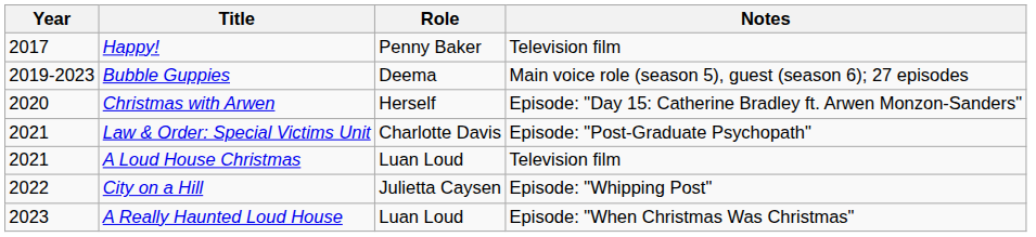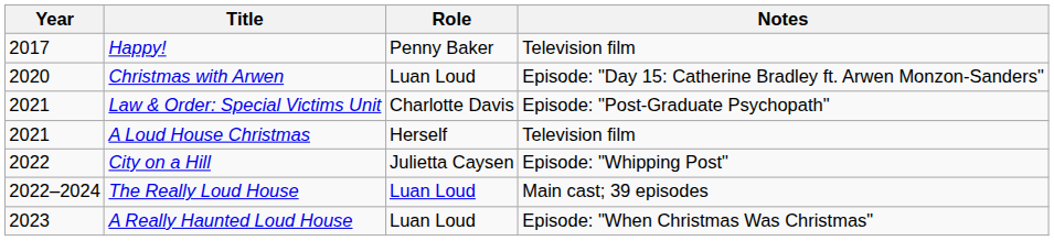 <table class="wikitable sortable">
 <tr>
 <th>Year</th>
 <th>Title</th>
 <th>Role</th>
 <th class="unsortable">Notes</th>
 </tr>
 <tr>
 <td>2017</td>
 <td><em><a href='#'>Happy!</a></em></td>
 <td>Penny Baker</td>
 <td>Television film</td>
 </tr>
 <tr>
-<td>2019-2023</td>
-<td><em><a href='#'>Bubble Guppies</a></em></td>
-<td>Deema</td>
-<td>Main voice role (season 5), guest (season 6); 27 episodes</td>
-</tr>
-<tr>
 <td>2020</td>
 <td><em><a href='#'>Christmas with Arwen</a></em></td>
-<td>Herself</td>
+<td>Luan Loud</td>
 <td>Episode: "Day 15: Catherine Bradley ft. Arwen Monzon-Sanders"</td>
 </tr>
 <tr>
 <td>2021</td>
 <td><em><a href='#'>Law & Order: Special Victims Unit</a></em></td>
 <td>Charlotte Davis</td>
 <td>Episode: "Post-Graduate Psychopath"</td>
 </tr>
 <tr>
 <td>2021</td>
 <td><em><a href='#'>A Loud House Christmas</a></em></td>
-<td>Luan Loud</td>
+<td>Herself</td>
 <td>Television film</td>
 </tr>
 <tr>
 <td>2022</td>
 <td><em><a href='#'>City on a Hill</a></em></td>
 <td>Julietta Caysen</td>
 <td>Episode: "Whipping Post"</td>
 </tr>
 <tr>
+<td>2022–2024</td>
+<td><em><a href='#'>The Really Loud House</a></em></td>
+<td><a href='#'>Luan Loud</a></td>
+<td>Main cast; 39 episodes</td>
+</tr>
+<tr>
 <td>2023</td>
 <td><em><a href='#'>A Really Haunted Loud House</a></em></td>
 <td>Luan Loud</td>
 <td>Episode: "When Christmas Was Christmas"</td>
 </tr>
 </table>
